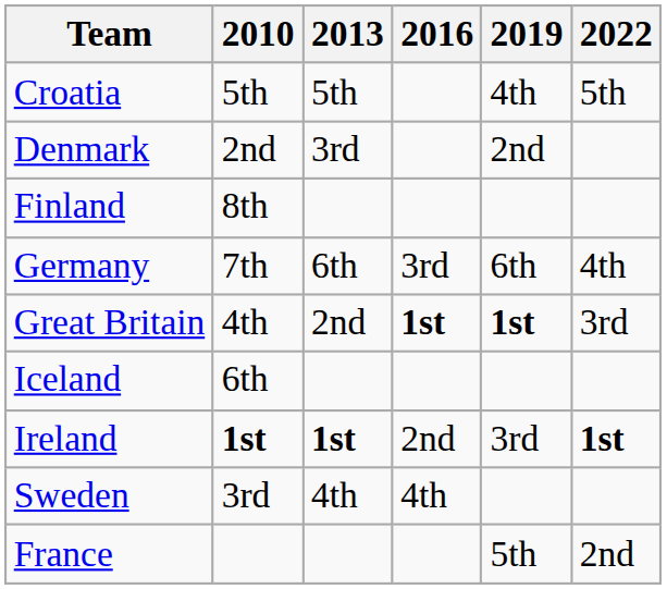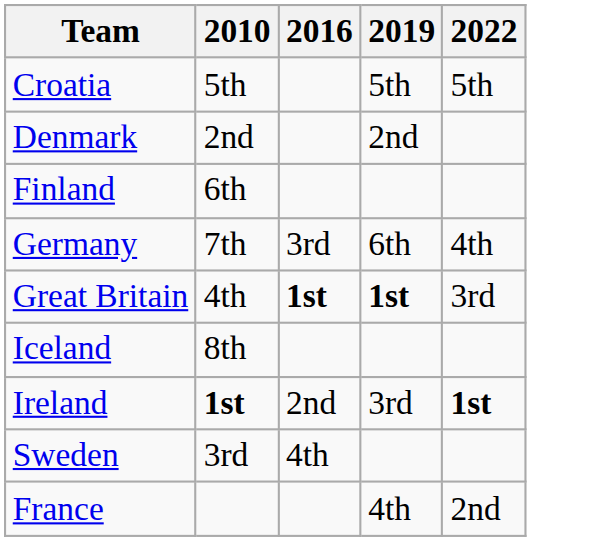 <table class="wikitable">
 <tr>
 <th>Team</th>
 <th>2010</th>
-<th>2013</th>
 <th>2016</th>
 <th>2019</th>
 <th>2022</th>
 </tr>
 <tr>
 <td> <a href='#'>Croatia</a></td>
 <td>5th</td>
+<td></td>
 <td>5th</td>
-<td></td>
-<td>4th</td>
 <td>5th</td>
 </tr>
 <tr>
 <td> <a href='#'>Denmark</a></td>
 <td>2nd</td>
-<td>3rd</td>
 <td></td>
 <td>2nd</td>
 <td></td>
 </tr>
 <tr>
 <td> <a href='#'>Finland</a></td>
-<td>8th</td>
-<td></td>
+<td>6th</td>
 <td></td>
 <td></td>
 <td></td>
 </tr>
 <tr>
 <td> <a href='#'>Germany</a></td>
 <td>7th</td>
-<td>6th</td>
 <td>3rd</td>
 <td>6th</td>
 <td>4th</td>
 </tr>
 <tr>
 <td> <a href='#'>Great Britain</a></td>
 <td>4th</td>
-<td>2nd</td>
 <td><strong>1st</strong></td>
 <td><strong>1st</strong></td>
 <td>3rd</td>
 </tr>
 <tr>
 <td> <a href='#'>Iceland</a></td>
-<td>6th</td>
-<td></td>
+<td>8th</td>
 <td></td>
 <td></td>
 <td></td>
 </tr>
 <tr>
 <td> <a href='#'>Ireland</a></td>
-<td><strong>1st</strong></td>
 <td><strong>1st</strong></td>
 <td>2nd</td>
 <td>3rd</td>
 <td><strong>1st</strong></td>
 </tr>
 <tr>
 <td> <a href='#'>Sweden</a></td>
 <td>3rd</td>
 <td>4th</td>
-<td>4th</td>
 <td></td>
 <td></td>
 </tr>
 <tr>
 <td> <a href='#'>France</a></td>
 <td></td>
 <td></td>
-<td></td>
-<td>5th</td>
+<td>4th</td>
 <td>2nd</td>
 </tr>
 </table>
